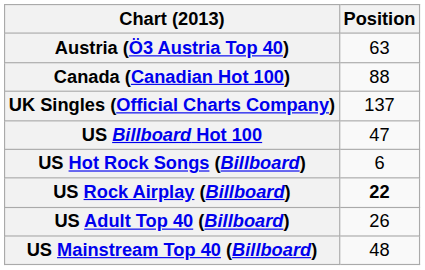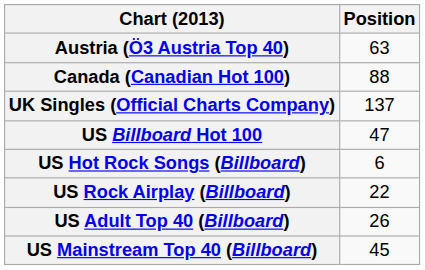 <table class="wikitable sortable plainrowheaders" style="text-align:center">
 <tr>
 <th>Chart (2013)</th>
 <th>Position</th>
 </tr>
 <tr>
 <th scope="row">Austria (<a href='#'>Ö3 Austria Top 40</a>)</th>
 <td style="text-align:center;">63</td>
 </tr>
 <tr>
 <th scope="row">Canada (<a href='#'>Canadian Hot 100</a>)</th>
 <td align="center">88</td>
 </tr>
 <tr>
 <th scope="row">UK Singles (<a href='#'>Official Charts Company</a>)</th>
 <td style="text-align:center;">137</td>
 </tr>
 <tr>
 <th scope="row">US <a href='#'><em>Billboard</em> Hot 100</a></th>
 <td style="text-align:center;">47</td>
 </tr>
 <tr>
 <th scope="row">US <a href='#'>Hot Rock Songs</a> (<em><a href='#'>Billboard</a></em>)</th>
 <td style="text-align:center;">6</td>
 </tr>
 <tr>
 <th scope="row">US <a href='#'>Rock Airplay</a> (<em><a href='#'>Billboard</a></em>)</th>
-<td style="text-align:center;"><strong>22</strong></td>
+<td style="text-align:center;">22</td>
 </tr>
 <tr>
 <th scope="row">US <a href='#'>Adult Top 40</a> (<em><a href='#'>Billboard</a></em>)</th>
 <td style="text-align:center;">26</td>
 </tr>
 <tr>
 <th scope="row">US <a href='#'>Mainstream Top 40</a> (<em><a href='#'>Billboard</a></em>)</th>
-<td>48</td>
+<td>45</td>
 </tr>
 </table>
